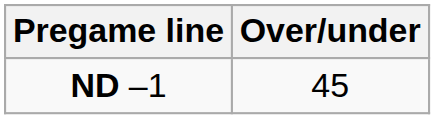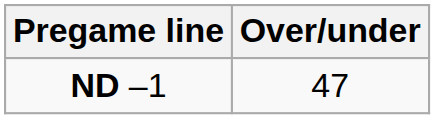 <table class="wikitable">
 <tr align="center">
 <th style=>Pregame line</th>
 <th style=>Over/under</th>
 </tr>
 <tr align="center">
 <td><strong>ND</strong> –1</td>
-<td>45</td>
+<td>47</td>
 </tr>
 </table>
